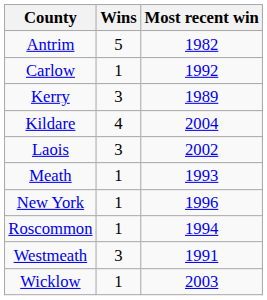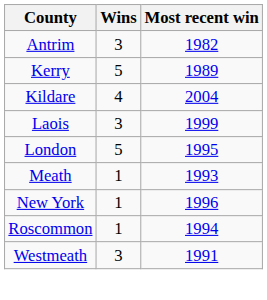 <table class="sortable wikitable plainrowheaders" style="text-align:center;">
 <tr>
 <th>County</th>
 <th>Wins</th>
 <th>Most recent win</th>
 </tr>
 <tr>
 <td><a href='#'>Antrim</a></td>
-<td>5</td>
+<td>3</td>
 <td><a href='#'>1982</a></td>
 </tr>
 <tr>
-<td><a href='#'>Carlow</a></td>
-<td>1</td>
-<td><a href='#'>1992</a></td>
-</tr>
-<tr>
 <td><a href='#'>Kerry</a></td>
-<td>3</td>
+<td>5</td>
 <td><a href='#'>1989</a></td>
 </tr>
 <tr>
 <td><a href='#'>Kildare</a></td>
 <td>4</td>
 <td><a href='#'>2004</a></td>
 </tr>
 <tr>
 <td><a href='#'>Laois</a></td>
 <td>3</td>
-<td><a href='#'>2002</a></td>
+<td><a href='#'>1999</a></td>
+</tr>
+<tr>
+<td><a href='#'>London</a></td>
+<td>5</td>
+<td><a href='#'>1995</a></td>
 </tr>
 <tr>
 <td><a href='#'>Meath</a></td>
 <td>1</td>
 <td><a href='#'>1993</a></td>
 </tr>
 <tr>
 <td><a href='#'>New York</a></td>
 <td>1</td>
 <td><a href='#'>1996</a></td>
 </tr>
 <tr>
 <td><a href='#'>Roscommon</a></td>
 <td>1</td>
 <td><a href='#'>1994</a></td>
 </tr>
 <tr>
 <td><a href='#'>Westmeath</a></td>
 <td>3</td>
 <td><a href='#'>1991</a></td>
 </tr>
-<tr>
-<td><a href='#'>Wicklow</a></td>
-<td>1</td>
-<td><a href='#'>2003</a></td>
-</tr>
 </table>
